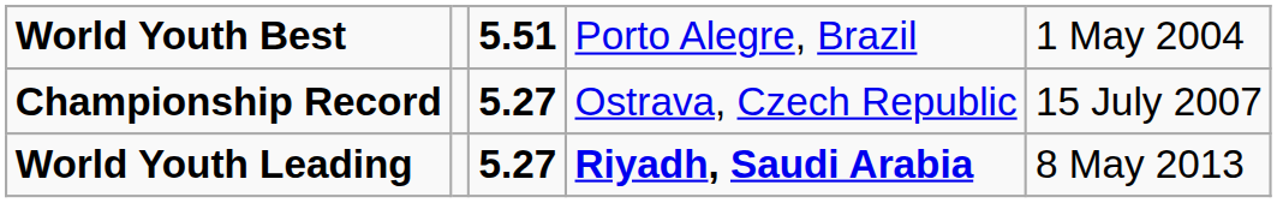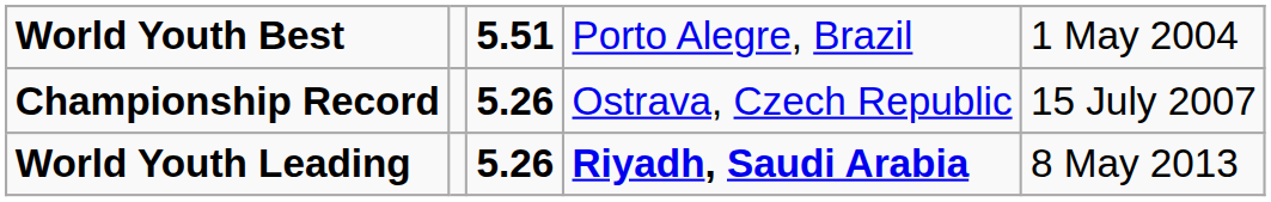 <table class="wikitable">
 <tr>
 <td><strong>World Youth Best</strong></td>
 <td></td>
 <td><strong>5.51</strong></td>
 <td><a href='#'>Porto Alegre</a>, <a href='#'>Brazil</a></td>
 <td>1 May 2004</td>
 </tr>
 <tr>
 <td><strong>Championship Record</strong></td>
 <td></td>
-<td><strong>5.27</strong></td>
+<td><strong>5.26</strong></td>
 <td><a href='#'>Ostrava</a>, <a href='#'>Czech Republic</a></td>
 <td>15 July 2007</td>
 </tr>
 <tr>
 <td><strong>World Youth Leading</strong></td>
 <td></td>
-<td><strong>5.27</strong></td>
+<td><strong>5.26</strong></td>
 <td><strong><a href='#'>Riyadh</a>, <a href='#'>Saudi Arabia</a></strong></td>
 <td>8 May 2013</td>
 </tr>
 </table>
